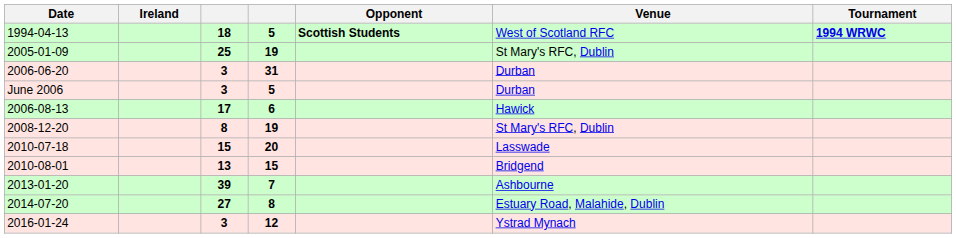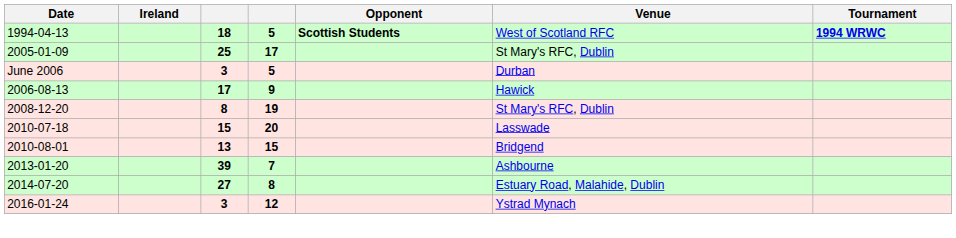 <table class="wikitable sortable" style="width:100%">
 <tr>
 <th style="width:12%">Date</th>
 <th>Ireland</th>
 <th style="width:5%"></th>
 <th style="width:5%"></th>
 <th>Opponent</th>
 <th>Venue</th>
 <th>Tournament</th>
 </tr>
 <tr bgcolor="#ccffcc">
 <td>1994-04-13</td>
 <td align=right></td>
 <td align="center"><strong>18</strong></td>
 <td align="center"><strong>5</strong></td>
 <td><strong> Scottish Students</strong></td>
 <td><a href='#'>West of Scotland RFC</a></td>
 <td><a href='#'><strong>1994 WRWC</strong></a></td>
 </tr>
 <tr bgcolor="#ccffcc">
 <td>2005-01-09</td>
 <td align=right></td>
 <td align="center"><strong>25</strong></td>
-<td align="center"><strong>19</strong></td>
+<td align="center"><strong>17</strong></td>
 <td></td>
 <td>St Mary's RFC, <a href='#'>Dublin</a></td>
-<td></td>
-</tr>
-<tr bgcolor="FFE4E1">
-<td>2006-06-20</td>
-<td align=right></td>
-<td align="center"><strong>3</strong></td>
-<td align="center"><strong>31</strong></td>
-<td></td>
-<td><a href='#'>Durban</a></td>
 <td></td>
 </tr>
 <tr bgcolor="FFE4E1">
 <td>June 2006</td>
 <td align=right></td>
 <td align="center"><strong>3</strong></td>
 <td align="center"><strong>5</strong></td>
 <td></td>
 <td><a href='#'>Durban</a></td>
 <td></td>
 </tr>
 <tr bgcolor="#ccffcc">
 <td>2006-08-13</td>
 <td align=right></td>
 <td align="center"><strong>17</strong></td>
-<td align="center"><strong>6</strong></td>
+<td align="center"><strong>9</strong></td>
 <td></td>
 <td><a href='#'>Hawick</a></td>
 <td></td>
 </tr>
 <tr bgcolor="FFE4E1">
 <td>2008-12-20</td>
 <td align=right></td>
 <td align="center"><strong>8</strong></td>
 <td align="center"><strong>19</strong></td>
 <td></td>
 <td><a href='#'>St Mary's RFC</a>, <a href='#'>Dublin</a></td>
 <td></td>
 </tr>
 <tr bgcolor="FFE4E1">
 <td>2010-07-18</td>
 <td align=right></td>
 <td align="center"><strong>15</strong></td>
 <td align="center"><strong>20</strong></td>
 <td></td>
 <td><a href='#'>Lasswade</a></td>
 <td></td>
 </tr>
 <tr bgcolor="FFE4E1">
 <td>2010-08-01</td>
 <td align=right></td>
 <td align="center"><strong>13</strong></td>
 <td align="center"><strong>15</strong></td>
 <td></td>
 <td><a href='#'>Bridgend</a></td>
 <td></td>
 </tr>
 <tr bgcolor="#ccffcc">
 <td>2013-01-20</td>
 <td align=right></td>
 <td align="center"><strong>39</strong></td>
 <td align="center"><strong>7</strong></td>
 <td></td>
 <td><a href='#'>Ashbourne</a></td>
 <td></td>
 </tr>
 <tr bgcolor="#ccffcc">
 <td>2014-07-20</td>
 <td align=right></td>
 <td align="center"><strong>27</strong></td>
 <td align="center"><strong>8</strong></td>
 <td></td>
 <td><a href='#'>Estuary Road</a>, <a href='#'>Malahide</a>, <a href='#'>Dublin</a></td>
 <td></td>
 </tr>
 <tr bgcolor="FFE4E1">
 <td>2016-01-24</td>
 <td align=right></td>
 <td align="center"><strong>3</strong></td>
 <td align="center"><strong>12</strong></td>
 <td></td>
 <td><a href='#'>Ystrad Mynach</a></td>
 <td></td>
 </tr>
 </table>
